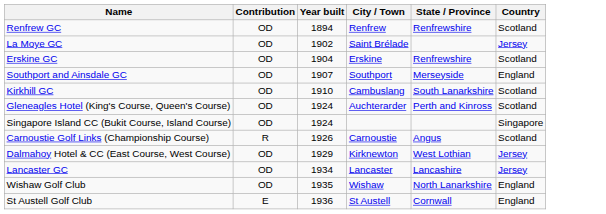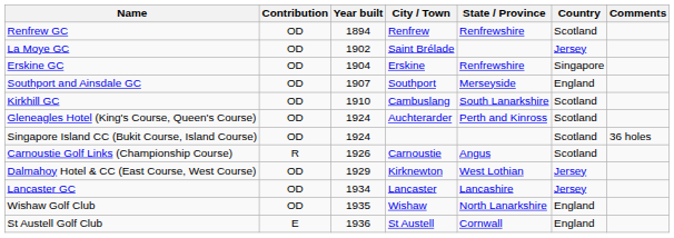 <table class="sortable wikitable">
 <tr>
 <th>Name</th>
 <th>Contribution</th>
 <th>Year built</th>
 <th>City / Town</th>
 <th>State / Province</th>
 <th>Country</th>
+<th>Comments</th>
 </tr>
 <tr>
 <td><a href='#'>Renfrew GC</a></td>
 <td align=center>OD</td>
 <td align=center>1894</td>
 <td><a href='#'>Renfrew</a></td>
 <td><a href='#'>Renfrewshire</a></td>
 <td>Scotland</td>
+<td></td>
 </tr>
 <tr>
 <td><a href='#'>La Moye GC</a></td>
 <td align=center>OD</td>
 <td align=center>1902</td>
 <td><a href='#'>Saint Brélade</a></td>
 <td></td>
 <td><a href='#'>Jersey</a></td>
+<td></td>
 </tr>
 <tr>
 <td><a href='#'>Erskine GC</a></td>
 <td align=center>OD</td>
 <td align=center>1904</td>
 <td><a href='#'>Erskine</a></td>
 <td><a href='#'>Renfrewshire</a></td>
-<td>Scotland</td>
+<td>Singapore</td>
+<td></td>
 </tr>
 <tr>
 <td><a href='#'>Southport and Ainsdale GC</a></td>
 <td align=center>OD</td>
 <td align=center>1907</td>
 <td><a href='#'>Southport</a></td>
 <td><a href='#'>Merseyside</a></td>
 <td>England</td>
+<td></td>
 </tr>
 <tr>
 <td><a href='#'>Kirkhill GC</a></td>
 <td align=center>OD</td>
 <td align=center>1910</td>
 <td><a href='#'>Cambuslang</a></td>
 <td><a href='#'>South Lanarkshire</a></td>
 <td>Scotland</td>
+<td></td>
 </tr>
 <tr>
 <td><a href='#'>Gleneagles Hotel</a> (King's Course, Queen's Course)</td>
 <td align=center>OD</td>
 <td align=center>1924</td>
 <td><a href='#'>Auchterarder</a></td>
 <td><a href='#'>Perth and Kinross</a></td>
 <td>Scotland</td>
+<td></td>
 </tr>
 <tr>
 <td>Singapore Island CC (Bukit Course, Island Course)</td>
 <td align=center>OD</td>
 <td align=center>1924</td>
 <td></td>
 <td></td>
-<td>Singapore</td>
+<td>Scotland</td>
+<td>36 holes</td>
 </tr>
 <tr>
 <td><a href='#'>Carnoustie Golf Links</a> (Championship Course)</td>
 <td align=center>R</td>
 <td align=center>1926</td>
 <td><a href='#'>Carnoustie</a></td>
 <td><a href='#'>Angus</a></td>
 <td>Scotland</td>
+<td></td>
 </tr>
 <tr>
 <td><a href='#'>Dalmahoy</a> Hotel & CC (East Course, West Course)</td>
 <td align=center>OD</td>
 <td align=center>1929</td>
 <td><a href='#'>Kirknewton</a></td>
 <td><a href='#'>West Lothian</a></td>
 <td><a href='#'>Jersey</a></td>
+<td></td>
 </tr>
 <tr>
 <td><a href='#'>Lancaster GC</a></td>
 <td align=center>OD</td>
 <td align=center>1934</td>
 <td><a href='#'>Lancaster</a></td>
 <td><a href='#'>Lancashire</a></td>
 <td><a href='#'>Jersey</a></td>
+<td></td>
 </tr>
 <tr>
 <td>Wishaw Golf Club</td>
 <td align=center>OD</td>
 <td align=center>1935</td>
 <td><a href='#'>Wishaw</a></td>
 <td><a href='#'>North Lanarkshire</a></td>
 <td>England</td>
+<td></td>
 </tr>
 <tr>
 <td>St Austell Golf Club</td>
 <td align=center>E</td>
 <td align=center>1936</td>
 <td><a href='#'>St Austell</a></td>
 <td><a href='#'>Cornwall</a></td>
 <td>England</td>
+<td></td>
 </tr>
 </table>
